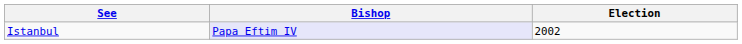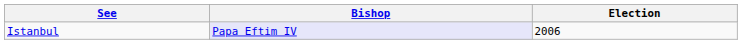 <table class="wikitable sortable" width="100%">
 <tr bgcolor="#cccccc">
 <th><a href='#'>See</a></th>
 <th><a href='#'>Bishop</a></th>
 <th>Election</th>
 </tr>
 <tr>
 <td><a href='#'>Istanbul</a></td>
 <td style="background: lavender;"><a href='#'>Papa Eftim IV</a></td>
-<td>2002</td>
+<td>2006</td>
 </tr>
 </table>
